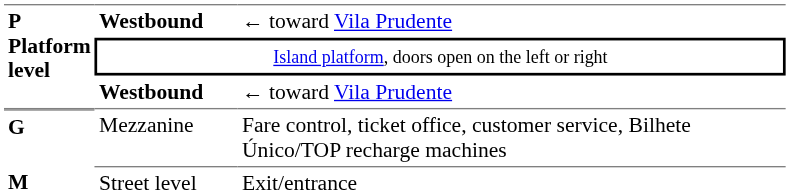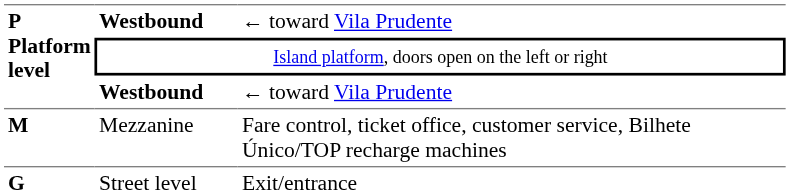 <table table border=0 cellspacing=0 cellpadding=3>
 <tr>
 <td style="border-top:solid 1px gray;border-bottom:solid 1px gray;vertical-align:top;" rowspan=4><strong>P<br>Platform level</strong></td>
 </tr>
 <tr>
 <td style="border-top:solid 1px gray;"><span><strong>Westbound</strong></span></td>
 <td style="border-top:solid 1px gray;">←  toward <a href='#'>Vila Prudente</a></td>
 </tr>
 <tr>
 <td style="border-top:solid 2px black;border-right:solid 2px black;border-left:solid 2px black;border-bottom:solid 2px black;text-align:center;" colspan=5><small><a href='#'>Island platform</a>, doors open on the left or right</small></td>
 </tr>
 <tr>
 <td style="border-bottom:solid 1px gray;"><span><strong>Westbound</strong></span></td>
 <td style="border-bottom:solid 1px gray;">←  toward <a href='#'>Vila Prudente</a></td>
 </tr>
 <tr>
-<td style="border-top:solid 1px gray;vertical-align:top;" width=50><strong>G</strong></td>
+<td style="vertical-align:top;"><strong>M</strong></td>
 <td style="vertical-align:top;">Mezzanine</td>
 <td style="vertical-align:top;">Fare control, ticket office, customer service, Bilhete Único/TOP recharge machines</td>
 </tr>
 <tr>
-<td style="vertical-align:top;"><strong>M</strong></td>
+<td style="border-top:solid 1px gray;vertical-align:top;" width=50><strong>G</strong></td>
 <td style="border-top:solid 1px gray;vertical-align:top;" width=100>Street level</td>
 <td style="border-top:solid 1px gray;vertical-align:top;" width=400>Exit/entrance</td>
 </tr>
 </table>
